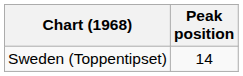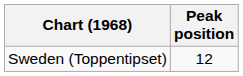 <table class="wikitable sortable">
 <tr>
 <th>Chart (1968)</th>
 <th>Peak<br>position</th>
 </tr>
 <tr>
 <td>Sweden (Toppentipset)</td>
-<td align="center">14</td>
+<td align="center">12</td>
 </tr>
 </table>
